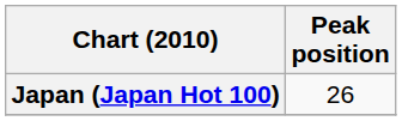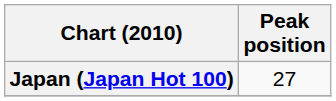 <table class="wikitable plainrowheaders sortable">
 <tr>
 <th>Chart (2010)</th>
 <th>Peak<br>position</th>
 </tr>
 <tr>
 <th scope="row">Japan (<a href='#'>Japan Hot 100</a>)</th>
-<td style="text-align:center;">26</td>
+<td style="text-align:center;">27</td>
 </tr>
 <tr>
 </tr>
 <tr>
 </tr>
 </table>
